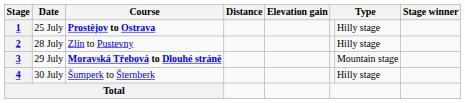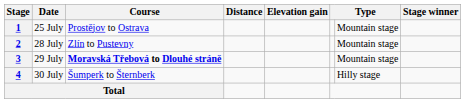 <table class="wikitable">
 <tr>
 <th scope="col">Stage</th>
 <th scope="col">Date</th>
 <th scope="col">Course</th>
 <th scope="col">Distance</th>
 <th scope="col">Elevation gain</th>
 <th scope="col" colspan="2">Type</th>
 <th scope="col">Stage winner</th>
 </tr>
 <tr>
 <th scope="row"><a href='#'>1</a></th>
 <td style="text-align:center;">25 July</td>
-<td><strong><a href='#'>Prostějov</a> to <a href='#'>Ostrava</a></strong></td>
+<td><a href='#'>Prostějov</a> to <a href='#'>Ostrava</a></td>
 <td style="text-align:center;"></td>
 <td style="text-align:center;"></td>
 <td></td>
-<td>Hilly stage</td>
+<td>Mountain stage</td>
 <td></td>
 </tr>
 <tr>
 <th scope="row"><a href='#'>2</a></th>
 <td style="text-align:center;">28 July</td>
 <td><a href='#'>Zlín</a> to <a href='#'>Pustevny</a></td>
 <td style="text-align:center;"></td>
 <td style="text-align:center;"></td>
 <td></td>
-<td>Hilly stage</td>
+<td>Mountain stage</td>
 <td></td>
 </tr>
 <tr>
 <th scope="row"><a href='#'>3</a></th>
 <td style="text-align:center;">29 July</td>
 <td><strong><a href='#'>Moravská Třebová</a> to <a href='#'>Dlouhé stráně</a></strong></td>
 <td style="text-align:center;"></td>
 <td style="text-align:center;"></td>
 <td></td>
 <td>Mountain stage</td>
 <td></td>
 </tr>
 <tr>
 <th scope="row"><a href='#'>4</a></th>
 <td style="text-align:center;">30 July</td>
 <td><a href='#'>Šumperk</a> to <a href='#'>Šternberk</a></td>
 <td style="text-align:center;"></td>
 <td style="text-align:center;"></td>
 <td></td>
 <td>Hilly stage</td>
 <td></td>
 </tr>
 <tr>
 <th colspan="3">Total</th>
 <td style="text-align:center;"></td>
 <td style="text-align:center;"></td>
 <td colspan="2"></td>
 </tr>
 </table>
